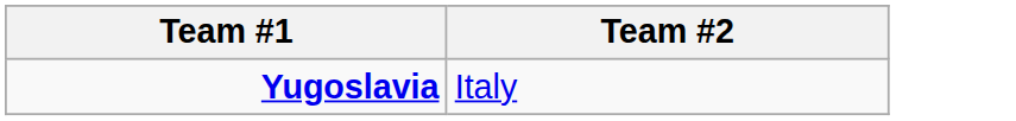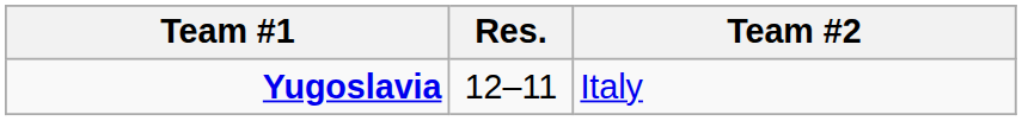 <table class=wikitable style="text-align:center">
 <tr>
 <th width=200>Team #1</th>
+<th width=50>Res.</th>
 <th width=200>Team #2</th>
 </tr>
 <tr>
 <td align=right><strong><a href='#'>Yugoslavia</a></strong> </td>
+<td align=center>12–11</td>
 <td align=left> <a href='#'>Italy</a></td>
 </tr>
 </table>
